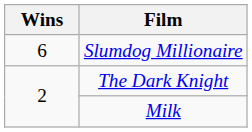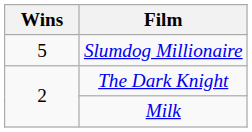 <table class="wikitable" rowspan="2" style="text-align:center;" background: #f6e39c;>
 <tr>
 <th scope="col" style="width:55px;">Wins</th>
 <th scope="col" style="text-align:center;">Film</th>
 </tr>
 <tr>
-<td>6</td>
+<td>5</td>
 <td><em><a href='#'>Slumdog Millionaire</a></em></td>
 </tr>
 <tr>
 <td rowspan="2">2</td>
 <td><em><a href='#'>The Dark Knight</a></em></td>
 </tr>
 <tr>
 <td><em><a href='#'>Milk</a></em></td>
 </tr>
 </table>
